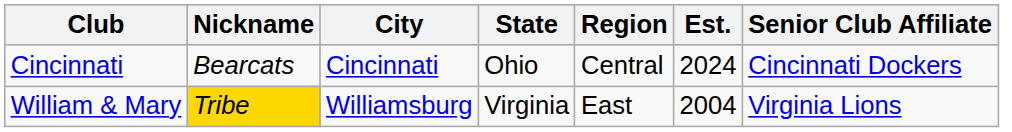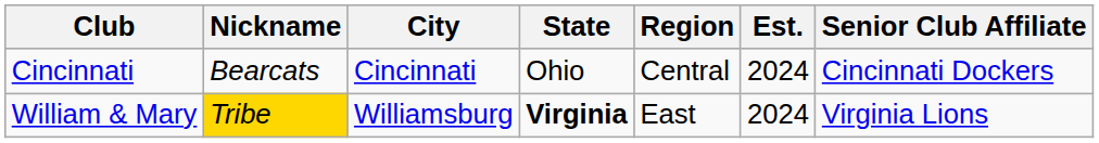 <table class="wikitable">
 <tr>
 <th>Club</th>
 <th>Nickname</th>
 <th>City</th>
 <th>State</th>
 <th>Region</th>
 <th>Est.</th>
 <th>Senior Club Affiliate</th>
 </tr>
 <tr>
 <td><a href='#'>Cincinnati</a></td>
 <td><em>Bearcats</em></td>
 <td><a href='#'>Cincinnati</a></td>
 <td>Ohio</td>
 <td>Central</td>
 <td>2024</td>
 <td><a href='#'>Cincinnati Dockers</a></td>
 </tr>
 <tr>
 <td><a href='#'>William & Mary</a></td>
 <td style="background: gold;"><em>Tribe</em></td>
 <td><a href='#'>Williamsburg</a></td>
-<td>Virginia</td>
+<td><strong>Virginia</strong></td>
 <td>East</td>
-<td>2004</td>
+<td>2024</td>
 <td><a href='#'>Virginia Lions</a></td>
 </tr>
 </table>
